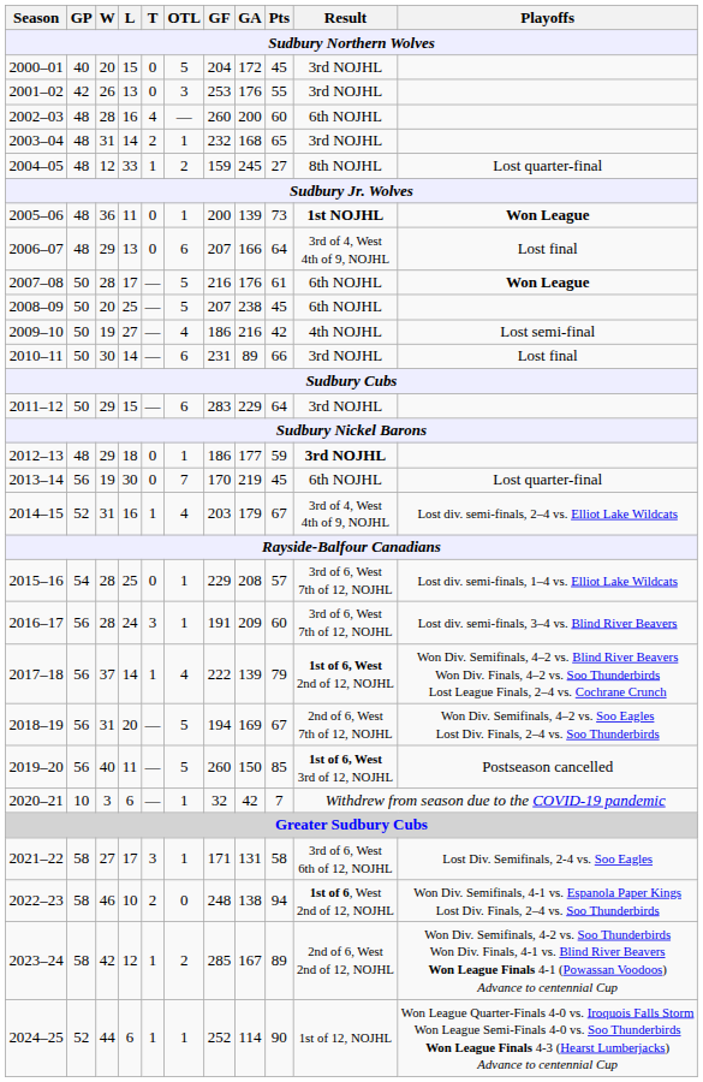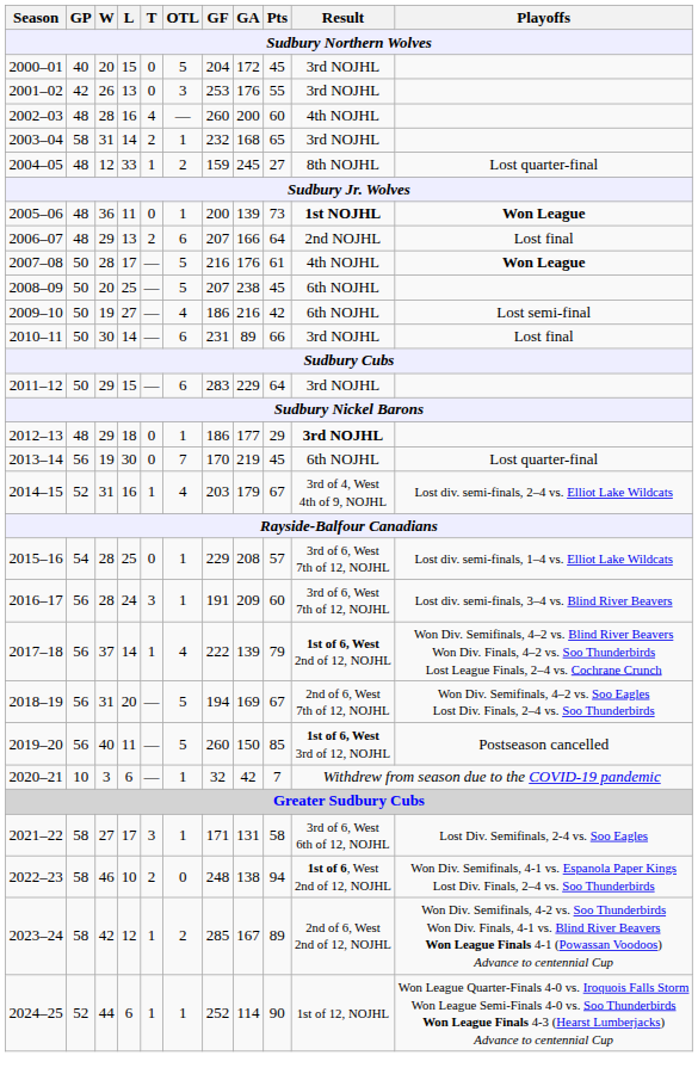 <table class="wikitable" style="text-align:center">
 <tr>
 <th>Season</th>
 <th>GP</th>
 <th>W</th>
 <th>L</th>
 <th>T</th>
 <th>OTL</th>
 <th>GF</th>
 <th>GA</th>
 <th>Pts</th>
 <th>Result</th>
 <th>Playoffs</th>
 </tr>
 <tr bgcolor="#eeeeff">
 <td colspan="11"><strong><em>Sudbury Northern Wolves</em></strong></td>
 </tr>
 <tr>
 <td>2000–01</td>
 <td>40</td>
 <td>20</td>
 <td>15</td>
 <td>0</td>
 <td>5</td>
 <td>204</td>
 <td>172</td>
 <td>45</td>
 <td>3rd NOJHL</td>
 <td></td>
 </tr>
 <tr>
 <td>2001–02</td>
 <td>42</td>
 <td>26</td>
 <td>13</td>
 <td>0</td>
 <td>3</td>
 <td>253</td>
 <td>176</td>
 <td>55</td>
 <td>3rd NOJHL</td>
 <td></td>
 </tr>
 <tr>
 <td>2002–03</td>
 <td>48</td>
 <td>28</td>
 <td>16</td>
 <td>4</td>
 <td>—</td>
 <td>260</td>
 <td>200</td>
 <td>60</td>
-<td>6th NOJHL</td>
+<td>4th NOJHL</td>
 <td></td>
 </tr>
 <tr>
 <td>2003–04</td>
-<td>48</td>
+<td>58</td>
 <td>31</td>
 <td>14</td>
 <td>2</td>
 <td>1</td>
 <td>232</td>
 <td>168</td>
 <td>65</td>
 <td>3rd NOJHL</td>
 <td></td>
 </tr>
 <tr>
 <td>2004–05</td>
 <td>48</td>
 <td>12</td>
 <td>33</td>
 <td>1</td>
 <td>2</td>
 <td>159</td>
 <td>245</td>
 <td>27</td>
 <td>8th NOJHL</td>
 <td>Lost quarter-final</td>
 </tr>
 <tr bgcolor="#eeeeff">
 <td colspan="11"><strong><em>Sudbury Jr. Wolves</em></strong></td>
 </tr>
 <tr>
 <td>2005–06</td>
 <td>48</td>
 <td>36</td>
 <td>11</td>
 <td>0</td>
 <td>1</td>
 <td>200</td>
 <td>139</td>
 <td>73</td>
 <td><strong>1st NOJHL</strong></td>
 <td><strong>Won League</strong></td>
 </tr>
 <tr>
 <td>2006–07</td>
 <td>48</td>
 <td>29</td>
 <td>13</td>
-<td>0</td>
+<td>2</td>
 <td>6</td>
 <td>207</td>
 <td>166</td>
 <td>64</td>
-<td><small>3rd of 4, West<br>4th of 9, NOJHL</small></td>
+<td>2nd NOJHL</td>
 <td>Lost final</td>
 </tr>
 <tr>
 <td>2007–08</td>
 <td>50</td>
 <td>28</td>
 <td>17</td>
 <td>—</td>
 <td>5</td>
 <td>216</td>
 <td>176</td>
 <td>61</td>
-<td>6th NOJHL</td>
+<td>4th NOJHL</td>
 <td><strong>Won League</strong></td>
 </tr>
 <tr>
 <td>2008–09</td>
 <td>50</td>
 <td>20</td>
 <td>25</td>
 <td>—</td>
 <td>5</td>
 <td>207</td>
 <td>238</td>
 <td>45</td>
 <td>6th NOJHL</td>
 <td></td>
 </tr>
 <tr>
 <td>2009–10</td>
 <td>50</td>
 <td>19</td>
 <td>27</td>
 <td>—</td>
 <td>4</td>
 <td>186</td>
 <td>216</td>
 <td>42</td>
-<td>4th NOJHL</td>
+<td>6th NOJHL</td>
 <td>Lost semi-final</td>
 </tr>
 <tr>
 <td>2010–11</td>
 <td>50</td>
 <td>30</td>
 <td>14</td>
 <td>—</td>
 <td>6</td>
 <td>231</td>
 <td>89</td>
 <td>66</td>
 <td>3rd NOJHL</td>
 <td>Lost final</td>
 </tr>
 <tr bgcolor="#eeeeff">
 <td colspan="11"><strong><em>Sudbury Cubs</em></strong></td>
 </tr>
 <tr>
 <td>2011–12</td>
 <td>50</td>
 <td>29</td>
 <td>15</td>
 <td>—</td>
 <td>6</td>
 <td>283</td>
 <td>229</td>
 <td>64</td>
 <td>3rd NOJHL</td>
 <td></td>
 </tr>
 <tr bgcolor="#eeeeff">
 <td colspan="11"><strong><em>Sudbury Nickel Barons</em></strong></td>
 </tr>
 <tr>
 <td>2012–13</td>
 <td>48</td>
 <td>29</td>
 <td>18</td>
 <td>0</td>
 <td>1</td>
 <td>186</td>
 <td>177</td>
-<td>59</td>
+<td>29</td>
 <td><strong>3rd NOJHL</strong></td>
 <td></td>
 </tr>
 <tr>
 <td>2013–14</td>
 <td>56</td>
 <td>19</td>
 <td>30</td>
 <td>0</td>
 <td>7</td>
 <td>170</td>
 <td>219</td>
 <td>45</td>
 <td>6th NOJHL</td>
 <td>Lost quarter-final</td>
 </tr>
 <tr>
 <td>2014–15</td>
 <td>52</td>
 <td>31</td>
 <td>16</td>
 <td>1</td>
 <td>4</td>
 <td>203</td>
 <td>179</td>
 <td>67</td>
 <td><small>3rd of 4, West<br>4th of 9, NOJHL</small></td>
 <td><small>Lost div. semi-finals, 2–4 vs. <a href='#'>Elliot Lake Wildcats</a></small></td>
 </tr>
 <tr bgcolor="#eeeeff">
 <td colspan="11"><strong><em>Rayside-Balfour Canadians</em></strong></td>
 </tr>
 <tr>
 <td>2015–16</td>
 <td>54</td>
 <td>28</td>
 <td>25</td>
 <td>0</td>
 <td>1</td>
 <td>229</td>
 <td>208</td>
 <td>57</td>
 <td><small>3rd of 6, West<br>7th of 12, NOJHL</small></td>
 <td><small>Lost div. semi-finals, 1–4 vs. <a href='#'>Elliot Lake Wildcats</a></small></td>
 </tr>
 <tr>
 <td>2016–17</td>
 <td>56</td>
 <td>28</td>
 <td>24</td>
 <td>3</td>
 <td>1</td>
 <td>191</td>
 <td>209</td>
 <td>60</td>
 <td><small>3rd of 6, West<br>7th of 12, NOJHL</small></td>
 <td><small>Lost div. semi-finals, 3–4 vs. <a href='#'>Blind River Beavers</a></small></td>
 </tr>
 <tr>
 <td>2017–18</td>
 <td>56</td>
 <td>37</td>
 <td>14</td>
 <td>1</td>
 <td>4</td>
 <td>222</td>
 <td>139</td>
 <td>79</td>
 <td><small><strong>1st of 6, West</strong><br>2nd of 12, NOJHL</small></td>
 <td><small>Won Div. Semifinals, 4–2 vs. <a href='#'>Blind River Beavers</a><br>Won Div. Finals, 4–2 vs. <a href='#'>Soo Thunderbirds</a><br>Lost League Finals, 2–4 vs. <a href='#'>Cochrane Crunch</a></small></td>
 </tr>
 <tr>
 <td>2018–19</td>
 <td>56</td>
 <td>31</td>
 <td>20</td>
 <td>—</td>
 <td>5</td>
 <td>194</td>
 <td>169</td>
 <td>67</td>
 <td><small>2nd of 6, West<br>7th of 12, NOJHL</small></td>
 <td><small>Won Div. Semifinals, 4–2 vs. <a href='#'>Soo Eagles</a><br>Lost Div. Finals, 2–4 vs. <a href='#'>Soo Thunderbirds</a></small></td>
 </tr>
 <tr>
 <td>2019–20</td>
 <td>56</td>
 <td>40</td>
 <td>11</td>
 <td>—</td>
 <td>5</td>
 <td>260</td>
 <td>150</td>
 <td>85</td>
 <td><small><strong>1st of 6, West</strong><br>3rd of 12, NOJHL</small></td>
 <td>Postseason cancelled</td>
 </tr>
 <tr>
 <td>2020–21</td>
 <td>10</td>
 <td>3</td>
 <td>6</td>
 <td>—</td>
 <td>1</td>
 <td>32</td>
 <td>42</td>
 <td>7</td>
 <td colspan=2><em>Withdrew from season due to the <a href='#'>COVID-19 pandemic</a></em></td>
 </tr>
 <tr align="center"  bgcolor="lightgrey"  style="color:blue">
 <td colspan=11><strong>Greater Sudbury Cubs</strong></td>
 </tr>
 <tr>
 <td>2021–22</td>
 <td>58</td>
 <td>27</td>
 <td>17</td>
 <td>3</td>
 <td>1</td>
 <td>171</td>
 <td>131</td>
 <td>58</td>
 <td><small>3rd of 6, West<br>6th of 12, NOJHL</small></td>
 <td><small>Lost Div. Semifinals, 2-4 vs. <a href='#'>Soo Eagles</a></small></td>
 </tr>
 <tr>
 <td>2022–23</td>
 <td>58</td>
 <td>46</td>
 <td>10</td>
 <td>2</td>
 <td>0</td>
 <td>248</td>
 <td>138</td>
 <td>94</td>
 <td><small><strong>1st of 6</strong>, West<br>2nd of 12, NOJHL</small></td>
 <td><small>Won Div. Semifinals, 4-1 vs. <a href='#'>Espanola Paper Kings</a><br>Lost Div. Finals, 2–4 vs. <a href='#'>Soo Thunderbirds</a></small></td>
 </tr>
 <tr>
 <td>2023–24</td>
 <td>58</td>
 <td>42</td>
 <td>12</td>
 <td>1</td>
 <td>2</td>
 <td>285</td>
 <td>167</td>
 <td>89</td>
 <td><small>2nd of 6, West<br>2nd of 12, NOJHL</small></td>
 <td><small>Won Div. Semifinals, 4-2 vs. <a href='#'>Soo Thunderbirds</a><br>Won Div. Finals, 4-1 vs. <a href='#'>Blind River Beavers</a><br><strong>Won League Finals</strong> 4-1 (<a href='#'>Powassan Voodoos</a>)<br><em>Advance to centennial Cup</em></small></td>
 </tr>
 <tr>
 <td>2024–25</td>
 <td>52</td>
 <td>44</td>
 <td>6</td>
 <td>1</td>
 <td>1</td>
 <td>252</td>
 <td>114</td>
 <td>90</td>
 <td><small>1st of 12, NOJHL</small></td>
 <td><small>Won League Quarter-Finals 4-0 vs. <a href='#'>Iroquois Falls Storm</a><br>Won League Semi-Finals 4-0 vs. <a href='#'>Soo Thunderbirds</a><br><strong>Won League Finals</strong> 4-3 (<a href='#'>Hearst Lumberjacks</a>)<br><em>Advance to centennial Cup</em></small></td>
 </tr>
 </table>
